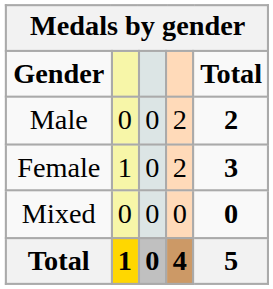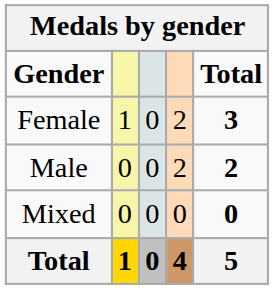 <table class="wikitable" style="font-size:85%;float:right;clear:right;">
 <tr style="background:#efefef;">
 <th colspan=5>Medals by gender</th>
 </tr>
 <tr align=center>
 <td><strong>Gender</strong></td>
 <td bgcolor=#f7f6a8></td>
 <td bgcolor=#dce5e5></td>
 <td bgcolor=#ffdab9></td>
 <td><strong>Total</strong></td>
 </tr>
 <tr align=center>
+<td>Female</td>
+<td style="background:#F7F6A8;">1</td>
+<td style="background:#DCE5E5;">0</td>
+<td style="background:#FFDAB9;">2</td>
+<td><strong>3</strong></td>
+</tr>
+<tr align=center>
 <td>Male</td>
 <td style="background:#F7F6A8;">0</td>
 <td style="background:#DCE5E5;">0</td>
 <td style="background:#FFDAB9;">2</td>
 <td><strong>2</strong></td>
-</tr>
-<tr align=center>
-<td>Female</td>
-<td style="background:#F7F6A8;">1</td>
-<td style="background:#DCE5E5;">0</td>
-<td style="background:#FFDAB9;">2</td>
-<td><strong>3</strong></td>
 </tr>
 <tr align=center>
 <td>Mixed</td>
 <td style="background:#F7F6A8;">0</td>
 <td style="background:#DCE5E5;">0</td>
 <td style="background:#FFDAB9;">0</td>
 <td><strong>0</strong></td>
 </tr>
 <tr align=center>
 <th>Total</th>
 <th style="background:gold;">1</th>
 <th style="background:silver;">0</th>
 <th style="background:#c96;">4</th>
 <th>5</th>
 </tr>
 </table>
